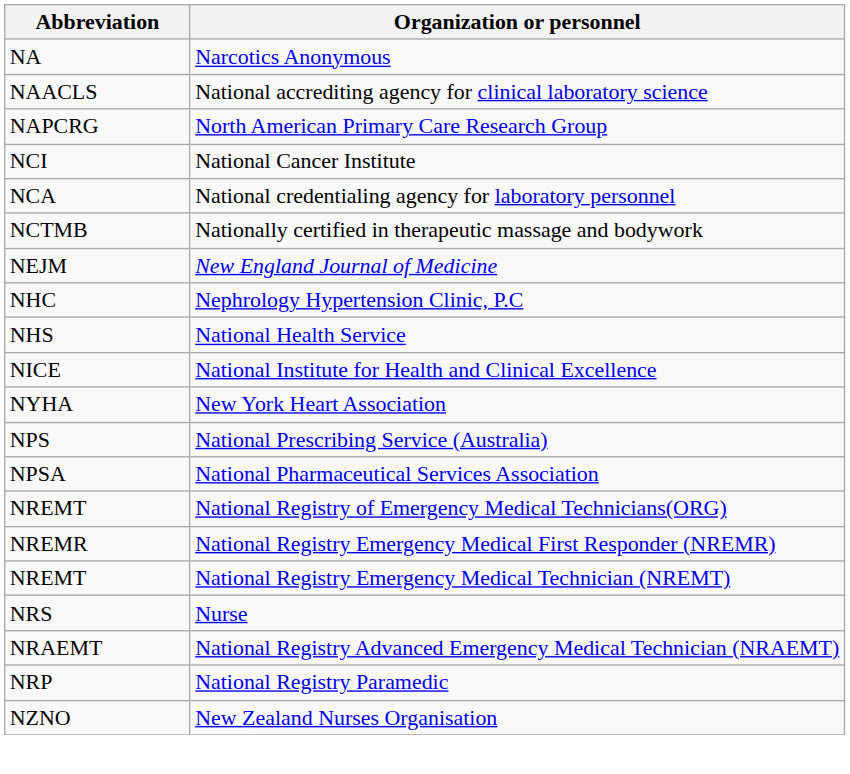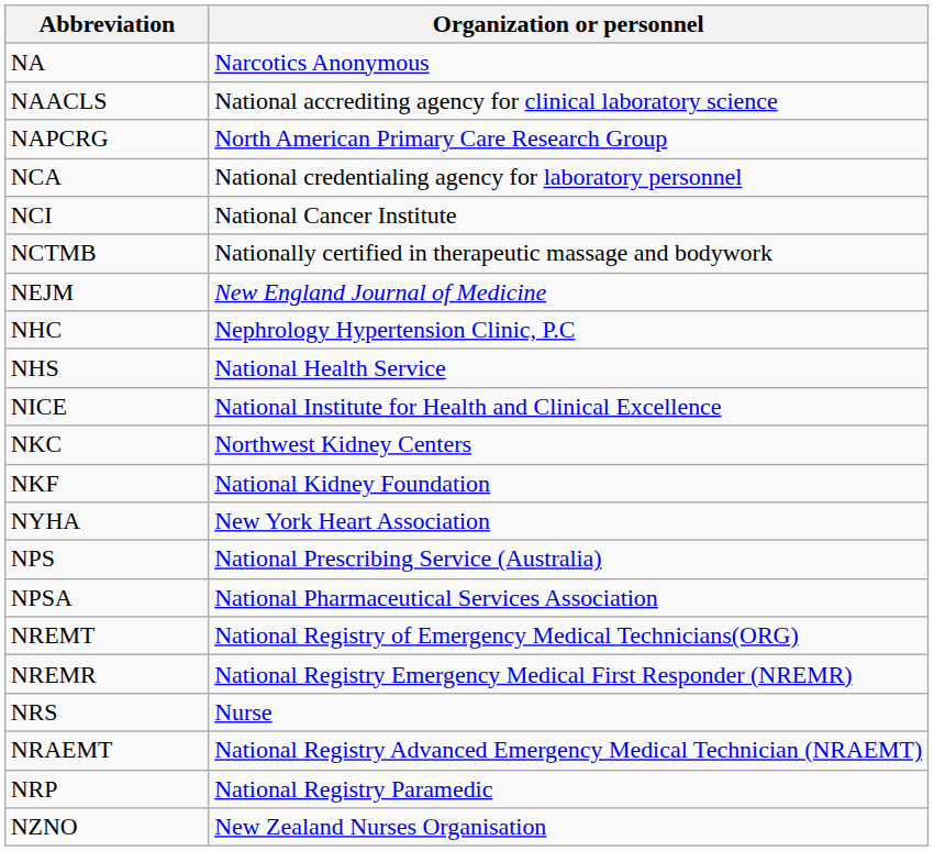 <table class="wikitable sortable">
 <tr>
 <th style="width:8em;">Abbreviation</th>
 <th>Organization or personnel</th>
 </tr>
 <tr>
 <td>NA</td>
 <td><a href='#'>Narcotics Anonymous</a></td>
 </tr>
 <tr>
 <td>NAACLS</td>
 <td>National accrediting agency for <a href='#'>clinical laboratory science</a></td>
 </tr>
 <tr>
 <td>NAPCRG</td>
 <td><a href='#'>North American Primary Care Research Group</a></td>
 </tr>
 <tr>
+<td>NCA</td>
+<td>National credentialing agency for <a href='#'>laboratory personnel</a></td>
+</tr>
+<tr>
 <td>NCI</td>
 <td>National Cancer Institute</td>
-</tr>
-<tr>
-<td>NCA</td>
-<td>National credentialing agency for <a href='#'>laboratory personnel</a></td>
 </tr>
 <tr>
 <td>NCTMB</td>
 <td>Nationally certified in therapeutic massage and bodywork</td>
 </tr>
 <tr>
 <td>NEJM</td>
 <td><em><a href='#'>New England Journal of Medicine</a></em></td>
 </tr>
 <tr>
 <td>NHC</td>
 <td><a href='#'>Nephrology Hypertension Clinic, P.C</a></td>
 </tr>
 <tr>
 <td>NHS</td>
 <td><a href='#'>National Health Service</a></td>
 </tr>
 <tr>
 <td>NICE</td>
 <td><a href='#'>National Institute for Health and Clinical Excellence</a></td>
 </tr>
 <tr>
+<td>NKC</td>
+<td><a href='#'>Northwest Kidney Centers</a></td>
+</tr>
+<tr>
+<td>NKF</td>
+<td><a href='#'>National Kidney Foundation</a></td>
+</tr>
+<tr>
 <td>NYHA</td>
 <td><a href='#'>New York Heart Association</a></td>
 </tr>
 <tr>
 <td>NPS</td>
 <td><a href='#'>National Prescribing Service (Australia)</a></td>
 </tr>
 <tr>
 <td>NPSA</td>
 <td><a href='#'>National Pharmaceutical Services Association</a></td>
 </tr>
 <tr>
 <td>NREMT</td>
 <td><a href='#'>National Registry of Emergency Medical Technicians(ORG)</a></td>
 </tr>
 <tr>
 <td>NREMR</td>
 <td><a href='#'>National Registry Emergency Medical First Responder (NREMR)</a></td>
 </tr>
 <tr>
-<td>NREMT</td>
-<td><a href='#'>National Registry Emergency Medical Technician (NREMT)</a></td>
-</tr>
-<tr>
 <td>NRS</td>
 <td><a href='#'>Nurse</a></td>
 </tr>
 <tr>
 <td>NRAEMT</td>
 <td><a href='#'>National Registry Advanced Emergency Medical Technician (NRAEMT)</a></td>
 </tr>
 <tr>
 <td>NRP</td>
 <td><a href='#'>National Registry Paramedic</a></td>
 </tr>
 <tr>
 <td>NZNO</td>
 <td><a href='#'>New Zealand Nurses Organisation</a></td>
 </tr>
 </table>
